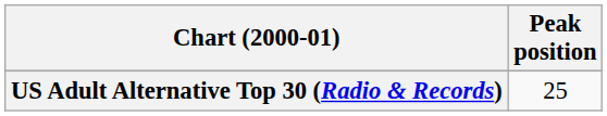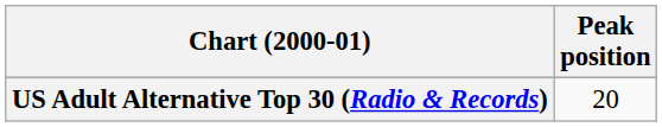 <table class="wikitable sortable plainrowheaders" style="text-align:center">
 <tr>
 <th>Chart (2000-01)</th>
 <th>Peak<br>position</th>
 </tr>
 <tr>
 </tr>
 <tr>
 </tr>
 <tr>
 <th scope="row">US Adult Alternative Top 30 (<em><a href='#'>Radio & Records</a></em>)</th>
-<td>25</td>
+<td>20</td>
 </tr>
 </table>
